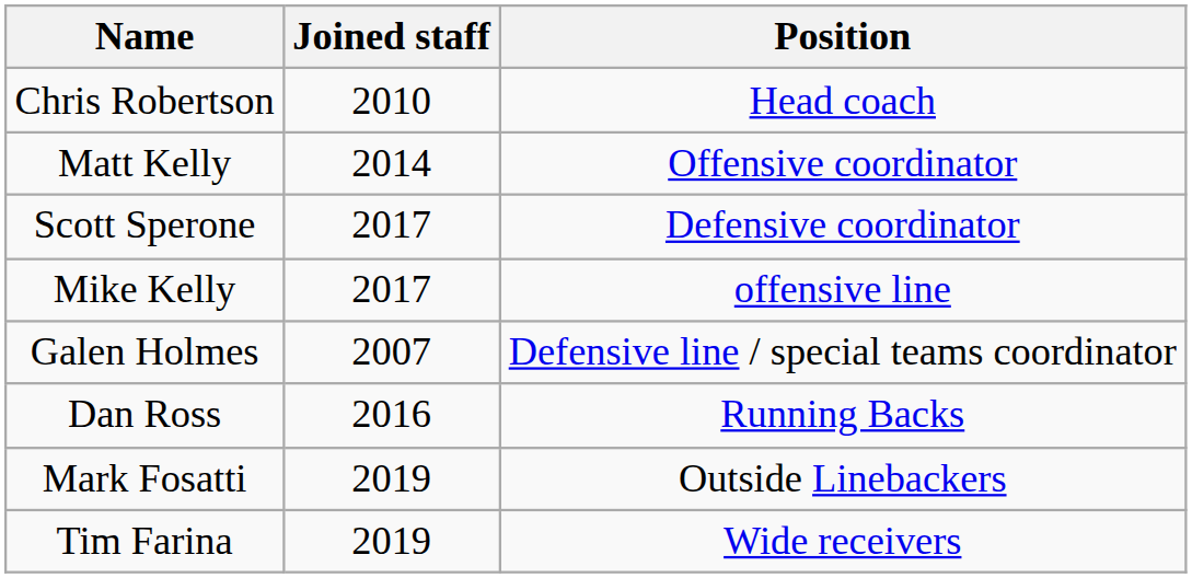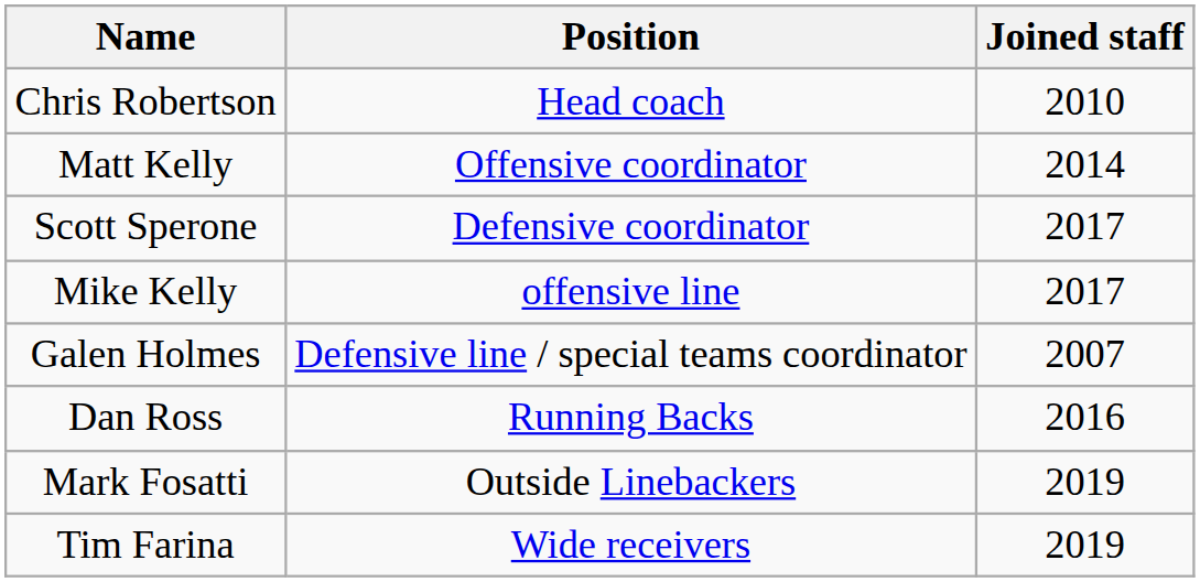 <table class="wikitable">
 <tr>
 <th>Name</th>
+<th>Position</th>
 <th>Joined staff</th>
-<th>Position</th>
 </tr>
 <tr align="center">
 <td>Chris Robertson</td>
+<td><a href='#'>Head coach</a></td>
 <td>2010</td>
-<td><a href='#'>Head coach</a></td>
 </tr>
 <tr align="center">
 <td>Matt Kelly</td>
+<td><a href='#'>Offensive coordinator</a></td>
 <td>2014</td>
-<td><a href='#'>Offensive coordinator</a></td>
 </tr>
 <tr align="center">
 <td>Scott Sperone</td>
+<td><a href='#'>Defensive coordinator</a></td>
 <td>2017</td>
-<td><a href='#'>Defensive coordinator</a></td>
 </tr>
 <tr align="center">
 <td>Mike Kelly</td>
+<td><a href='#'>offensive line</a></td>
 <td>2017</td>
-<td><a href='#'>offensive line</a></td>
 </tr>
 <tr align="center">
 <td>Galen Holmes</td>
+<td><a href='#'>Defensive line</a> / special teams coordinator</td>
 <td>2007</td>
-<td><a href='#'>Defensive line</a> / special teams coordinator</td>
 </tr>
 <tr align="center">
 <td>Dan Ross</td>
+<td><a href='#'>Running Backs</a></td>
 <td>2016</td>
-<td><a href='#'>Running Backs</a></td>
 </tr>
 <tr align="center">
 <td>Mark Fosatti</td>
+<td>Outside <a href='#'>Linebackers</a></td>
 <td>2019</td>
-<td>Outside <a href='#'>Linebackers</a></td>
 </tr>
 <tr align="center">
 <td>Tim Farina</td>
+<td><a href='#'>Wide receivers</a></td>
 <td>2019</td>
-<td><a href='#'>Wide receivers</a></td>
 </tr>
 </table>
